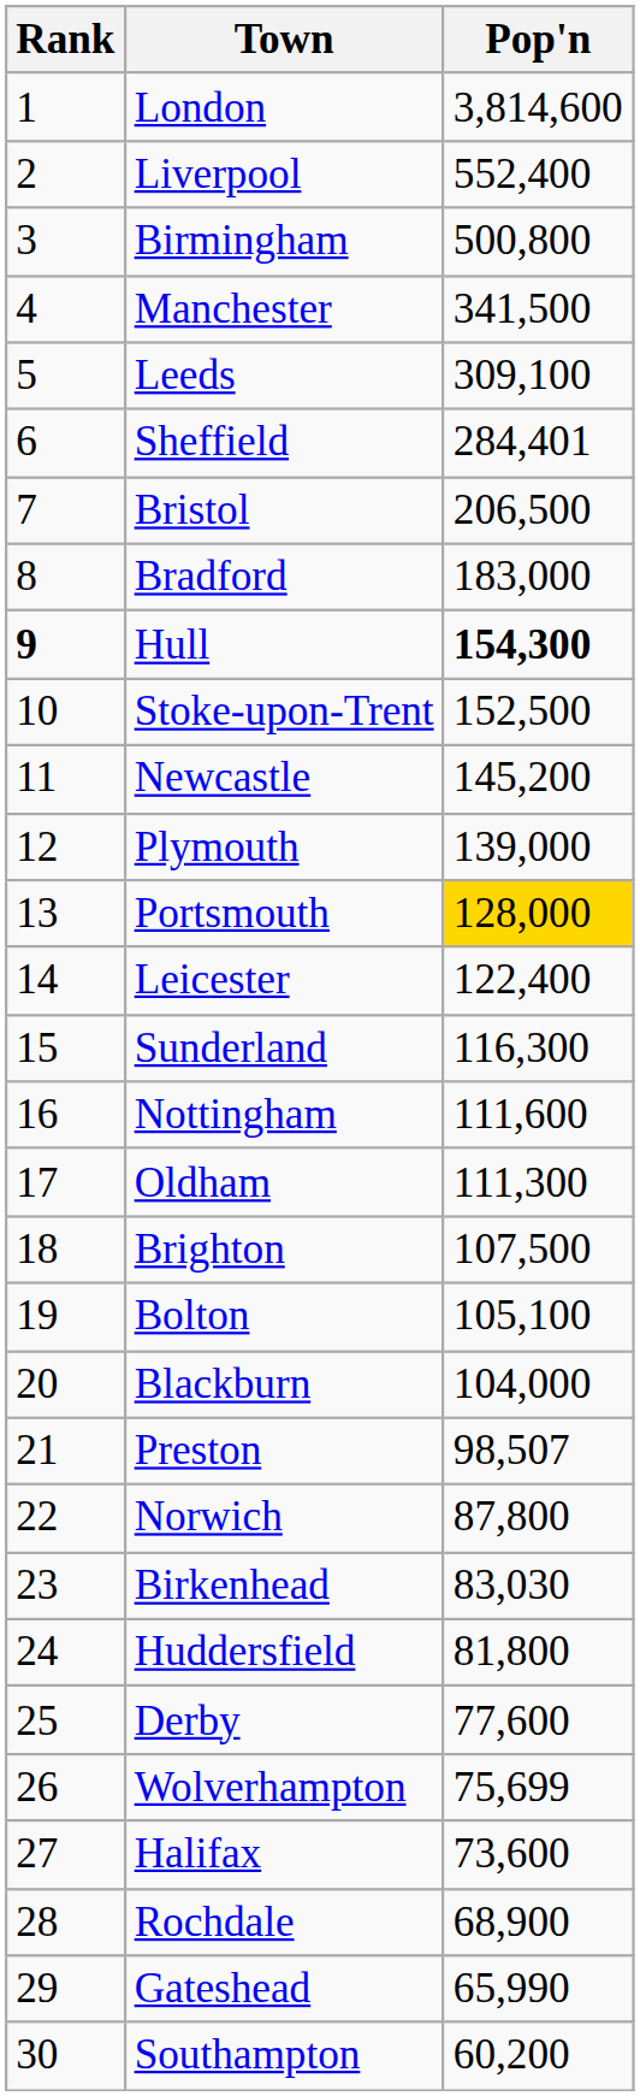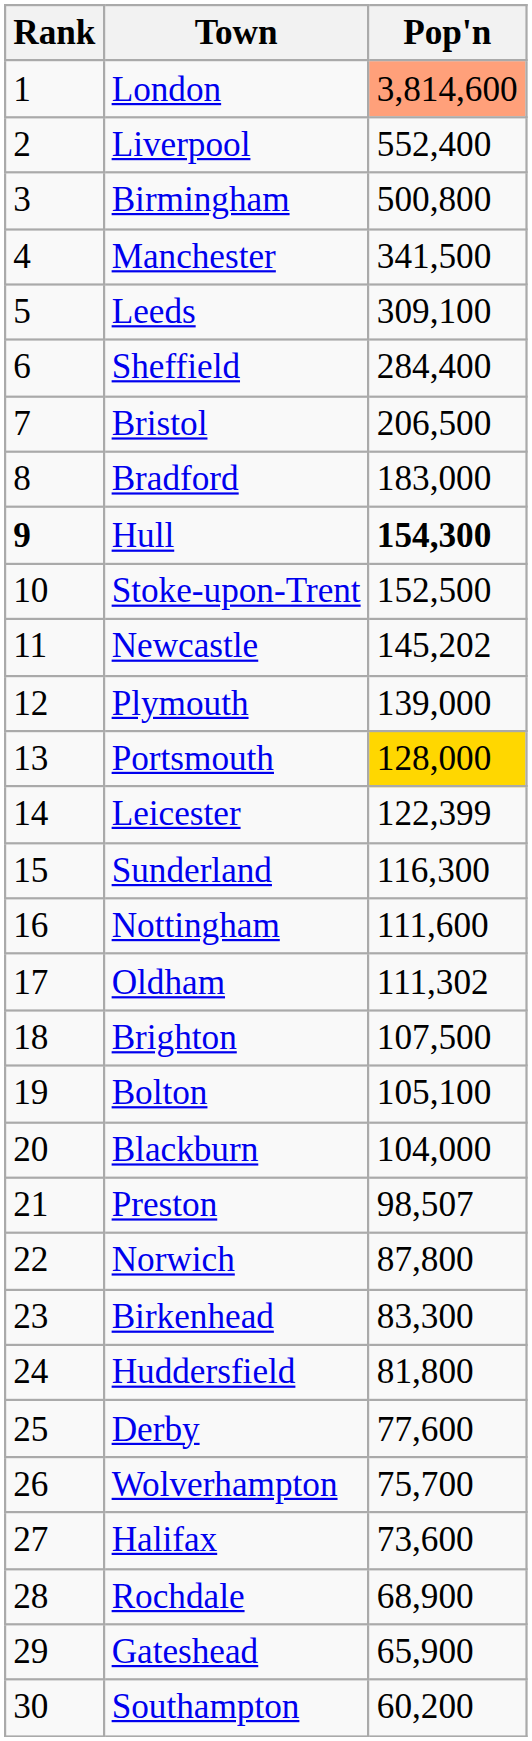 <table class="sortable wikitable vatop" style=" margin-right:2em;">
 <tr>
 <th>Rank</th>
 <th>Town</th>
 <th>Pop'n</th>
 </tr>
 <tr>
 <td>1</td>
 <td><a href='#'>London</a></td>
-<td>3,814,600</td>
+<td style="background: lightsalmon;">3,814,600</td>
 </tr>
 <tr>
 <td>2</td>
 <td><a href='#'>Liverpool</a></td>
 <td>552,400</td>
 </tr>
 <tr>
 <td>3</td>
 <td><a href='#'>Birmingham</a></td>
 <td>500,800</td>
 </tr>
 <tr>
 <td>4</td>
 <td><a href='#'>Manchester</a></td>
 <td>341,500</td>
 </tr>
 <tr>
 <td>5</td>
 <td><a href='#'>Leeds</a></td>
 <td>309,100</td>
 </tr>
 <tr>
 <td>6</td>
 <td><a href='#'>Sheffield</a></td>
-<td>284,401</td>
+<td>284,400</td>
 </tr>
 <tr>
 <td>7</td>
 <td><a href='#'>Bristol</a></td>
 <td>206,500</td>
 </tr>
 <tr>
 <td>8</td>
 <td><a href='#'>Bradford</a></td>
 <td>183,000</td>
 </tr>
 <tr>
 <td><strong>9</strong></td>
 <td><a href='#'>Hull</a></td>
 <td><strong>154,300</strong></td>
 </tr>
 <tr>
 <td>10</td>
 <td><a href='#'>Stoke-upon-Trent</a></td>
 <td>152,500</td>
 </tr>
 <tr>
 <td>11</td>
 <td><a href='#'>Newcastle</a></td>
-<td>145,200</td>
+<td>145,202</td>
 </tr>
 <tr>
 <td>12</td>
 <td><a href='#'>Plymouth</a></td>
 <td>139,000</td>
 </tr>
 <tr>
 <td>13</td>
 <td><a href='#'>Portsmouth</a></td>
 <td style="background: gold;">128,000</td>
 </tr>
 <tr>
 <td>14</td>
 <td><a href='#'>Leicester</a></td>
-<td>122,400</td>
+<td>122,399</td>
 </tr>
 <tr>
 <td>15</td>
 <td><a href='#'>Sunderland</a></td>
 <td>116,300</td>
 </tr>
 <tr>
 <td>16</td>
 <td><a href='#'>Nottingham</a></td>
 <td>111,600</td>
 </tr>
 <tr>
 <td>17</td>
 <td><a href='#'>Oldham</a></td>
-<td>111,300</td>
+<td>111,302</td>
 </tr>
 <tr>
 <td>18</td>
 <td><a href='#'>Brighton</a></td>
 <td>107,500</td>
 </tr>
 <tr>
 <td>19</td>
 <td><a href='#'>Bolton</a></td>
 <td>105,100</td>
 </tr>
 <tr>
 <td>20</td>
 <td><a href='#'>Blackburn</a></td>
 <td>104,000</td>
 </tr>
 <tr>
 <td>21</td>
 <td><a href='#'>Preston</a></td>
 <td>98,507</td>
 </tr>
 <tr>
 <td>22</td>
 <td><a href='#'>Norwich</a></td>
 <td>87,800</td>
 </tr>
 <tr>
 <td>23</td>
 <td><a href='#'>Birkenhead</a></td>
-<td>83,030</td>
+<td>83,300</td>
 </tr>
 <tr>
 <td>24</td>
 <td><a href='#'>Huddersfield</a></td>
 <td>81,800</td>
 </tr>
 <tr>
 <td>25</td>
 <td><a href='#'>Derby</a></td>
 <td>77,600</td>
 </tr>
 <tr>
 <td>26</td>
 <td><a href='#'>Wolverhampton</a></td>
-<td>75,699</td>
+<td>75,700</td>
 </tr>
 <tr>
 <td>27</td>
 <td><a href='#'>Halifax</a></td>
 <td>73,600</td>
 </tr>
 <tr>
 <td>28</td>
 <td><a href='#'>Rochdale</a></td>
 <td>68,900</td>
 </tr>
 <tr>
 <td>29</td>
 <td><a href='#'>Gateshead</a></td>
-<td>65,990</td>
+<td>65,900</td>
 </tr>
 <tr>
 <td>30</td>
 <td><a href='#'>Southampton</a></td>
 <td>60,200</td>
 </tr>
 </table>
